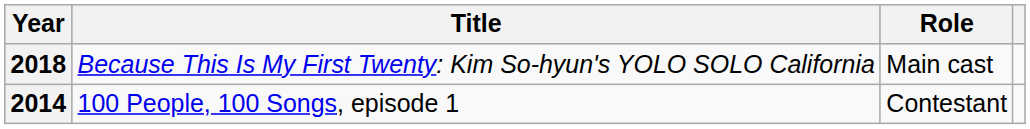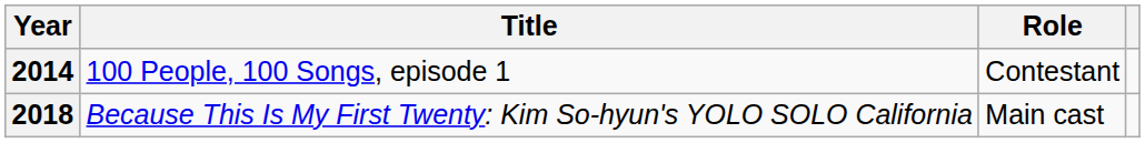 <table class="wikitable plainrowheaders sortable">
 <tr>
 <th scope="col">Year</th>
 <th scope="col">Title</th>
 <th scope="col">Role</th>
 <th scope="col" class="unsortable"></th>
 </tr>
 <tr>
+<th scope="row">2014</th>
+<td><a href='#'>100 People, 100 Songs</a>, episode 1</td>
+<td>Contestant</td>
+<td style="text-align:center"></td>
+</tr>
+<tr>
 <th scope="row">2018</th>
 <td><em><a href='#'>Because This Is My First Twenty</a>: Kim So-hyun's YOLO SOLO California</em></td>
 <td>Main cast</td>
 <td style="text-align:center"></td>
 </tr>
-<tr>
-<th scope="row">2014</th>
-<td><a href='#'>100 People, 100 Songs</a>, episode 1</td>
-<td>Contestant</td>
-<td style="text-align:center"></td>
-</tr>
 </table>
